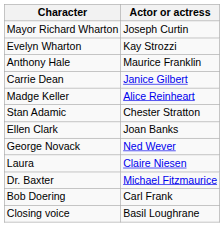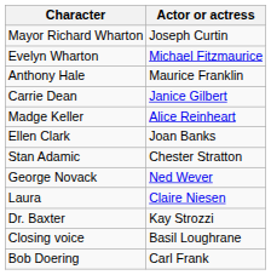 <table class="wikitable">
 <tr>
 <th>Character</th>
 <th>Actor or actress</th>
 </tr>
 <tr>
 <td>Mayor Richard Wharton</td>
 <td>Joseph Curtin</td>
 </tr>
 <tr>
 <td>Evelyn Wharton</td>
-<td>Kay Strozzi</td>
+<td><a href='#'>Michael Fitzmaurice</a></td>
 </tr>
 <tr>
 <td>Anthony Hale</td>
 <td>Maurice Franklin</td>
 </tr>
 <tr>
 <td>Carrie Dean</td>
 <td><a href='#'>Janice Gilbert</a></td>
 </tr>
 <tr>
 <td>Madge Keller</td>
 <td><a href='#'>Alice Reinheart</a></td>
 </tr>
 <tr>
+<td>Ellen Clark</td>
+<td>Joan Banks</td>
+</tr>
+<tr>
 <td>Stan Adamic</td>
 <td>Chester Stratton</td>
-</tr>
-<tr>
-<td>Ellen Clark</td>
-<td>Joan Banks</td>
 </tr>
 <tr>
 <td>George Novack</td>
 <td><a href='#'>Ned Wever</a></td>
 </tr>
 <tr>
 <td>Laura</td>
 <td><a href='#'>Claire Niesen</a></td>
 </tr>
 <tr>
 <td>Dr. Baxter</td>
-<td><a href='#'>Michael Fitzmaurice</a></td>
+<td>Kay Strozzi</td>
+</tr>
+<tr>
+<td>Closing voice</td>
+<td>Basil Loughrane</td>
 </tr>
 <tr>
 <td>Bob Doering</td>
 <td>Carl Frank</td>
 </tr>
-<tr>
-<td>Closing voice</td>
-<td>Basil Loughrane</td>
-</tr>
 </table>
